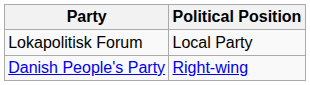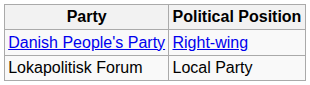 <table class="wikitable mw-collapsible mw-collapsed">
 <tr>
 <th>Party</th>
 <th>Political Position</th>
 </tr>
 <tr>
+<td><a href='#'>Danish People's Party</a></td>
+<td><a href='#'>Right-wing</a></td>
+</tr>
+<tr>
 <td>Lokapolitisk Forum</td>
 <td>Local Party</td>
 </tr>
-<tr>
-<td><a href='#'>Danish People's Party</a></td>
-<td><a href='#'>Right-wing</a></td>
-</tr>
 </table>
